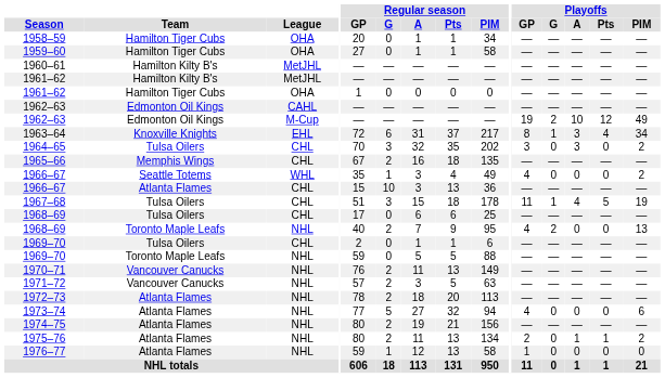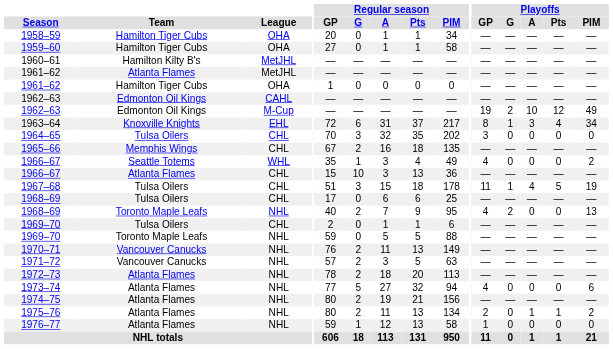 <table border="0" cellpadding="1" cellspacing="0" style="text-align:center; width:60em">
 <tr bgcolor="#e0e0e0">
 <th colspan="3" bgcolor="#ffffff"></th>
 <th rowspan="100" bgcolor="#ffffff"></th>
 <th colspan="5"><a href='#'>Regular season</a></th>
 <th rowspan="100" bgcolor="#ffffff"></th>
 <th colspan="5"><a href='#'>Playoffs</a></th>
 </tr>
 <tr bgcolor="#e0e0e0">
 <th><a href='#'>Season</a></th>
 <th>Team</th>
 <th>League</th>
 <th>GP</th>
 <th><a href='#'>G</a></th>
 <th><a href='#'>A</a></th>
 <th><a href='#'>Pts</a></th>
 <th><a href='#'>PIM</a></th>
 <th>GP</th>
 <th>G</th>
 <th>A</th>
 <th>Pts</th>
 <th>PIM</th>
 </tr>
 <tr>
 <td><a href='#'>1958–59</a></td>
 <td><a href='#'>Hamilton Tiger Cubs</a></td>
 <td><a href='#'>OHA</a></td>
 <td>20</td>
 <td>0</td>
 <td>1</td>
 <td>1</td>
 <td>34</td>
 <td>—</td>
 <td>—</td>
 <td>—</td>
 <td>—</td>
 <td>—</td>
 </tr>
 <tr bgcolor="#f0f0f0">
 <td><a href='#'>1959–60</a></td>
 <td>Hamilton Tiger Cubs</td>
 <td>OHA</td>
 <td>27</td>
 <td>0</td>
 <td>1</td>
 <td>1</td>
 <td>58</td>
 <td>—</td>
 <td>—</td>
 <td>—</td>
 <td>—</td>
 <td>—</td>
 </tr>
 <tr>
 <td>1960–61</td>
 <td>Hamilton Kilty B's</td>
 <td><a href='#'>MetJHL</a></td>
 <td>—</td>
 <td>—</td>
 <td>—</td>
 <td>—</td>
 <td>—</td>
 <td>—</td>
 <td>—</td>
 <td>—</td>
 <td>—</td>
 <td>—</td>
 </tr>
 <tr bgcolor="#f0f0f0">
 <td>1961–62</td>
-<td>Hamilton Kilty B's</td>
+<td><a href='#'>Atlanta Flames</a></td>
 <td>MetJHL</td>
 <td>—</td>
 <td>—</td>
 <td>—</td>
 <td>—</td>
 <td>—</td>
 <td>—</td>
 <td>—</td>
 <td>—</td>
 <td>—</td>
 <td>—</td>
 </tr>
 <tr>
 <td><a href='#'>1961–62</a></td>
 <td>Hamilton Tiger Cubs</td>
 <td>OHA</td>
 <td>1</td>
 <td>0</td>
 <td>0</td>
 <td>0</td>
 <td>0</td>
 <td>—</td>
 <td>—</td>
 <td>—</td>
 <td>—</td>
 <td>—</td>
 </tr>
 <tr bgcolor="#f0f0f0">
 <td>1962–63</td>
 <td><a href='#'>Edmonton Oil Kings</a></td>
 <td><a href='#'>CAHL</a></td>
 <td>—</td>
 <td>—</td>
 <td>—</td>
 <td>—</td>
 <td>—</td>
 <td>—</td>
 <td>—</td>
 <td>—</td>
 <td>—</td>
 <td>—</td>
 </tr>
 <tr>
 <td><a href='#'>1962–63</a></td>
 <td>Edmonton Oil Kings</td>
 <td><a href='#'>M-Cup</a></td>
 <td>—</td>
 <td>—</td>
 <td>—</td>
 <td>—</td>
 <td>—</td>
 <td>19</td>
 <td>2</td>
 <td>10</td>
 <td>12</td>
 <td>49</td>
 </tr>
 <tr bgcolor="#f0f0f0">
 <td>1963–64</td>
 <td><a href='#'>Knoxville Knights</a></td>
 <td><a href='#'>EHL</a></td>
 <td>72</td>
 <td>6</td>
 <td>31</td>
 <td>37</td>
 <td>217</td>
 <td>8</td>
 <td>1</td>
 <td>3</td>
 <td>4</td>
 <td>34</td>
 </tr>
 <tr>
 <td><a href='#'>1964–65</a></td>
 <td><a href='#'>Tulsa Oilers</a></td>
 <td><a href='#'>CHL</a></td>
 <td>70</td>
 <td>3</td>
 <td>32</td>
 <td>35</td>
 <td>202</td>
 <td>3</td>
 <td>0</td>
-<td>3</td>
 <td>0</td>
-<td>2</td>
+<td>0</td>
+<td>0</td>
 </tr>
 <tr bgcolor="#f0f0f0">
 <td><a href='#'>1965–66</a></td>
 <td><a href='#'>Memphis Wings</a></td>
 <td>CHL</td>
 <td>67</td>
 <td>2</td>
 <td>16</td>
 <td>18</td>
 <td>135</td>
 <td>—</td>
 <td>—</td>
 <td>—</td>
 <td>—</td>
 <td>—</td>
 </tr>
 <tr>
 <td><a href='#'>1966–67</a></td>
 <td><a href='#'>Seattle Totems</a></td>
 <td><a href='#'>WHL</a></td>
 <td>35</td>
 <td>1</td>
 <td>3</td>
 <td>4</td>
 <td>49</td>
 <td>4</td>
 <td>0</td>
 <td>0</td>
 <td>0</td>
 <td>2</td>
 </tr>
 <tr bgcolor="#f0f0f0">
 <td><a href='#'>1966–67</a></td>
 <td><a href='#'>Atlanta Flames</a></td>
 <td>CHL</td>
 <td>15</td>
 <td>10</td>
 <td>3</td>
 <td>13</td>
 <td>36</td>
 <td>—</td>
 <td>—</td>
 <td>—</td>
 <td>—</td>
 <td>—</td>
 </tr>
 <tr>
 <td><a href='#'>1967–68</a></td>
 <td>Tulsa Oilers</td>
 <td>CHL</td>
 <td>51</td>
 <td>3</td>
 <td>15</td>
 <td>18</td>
 <td>178</td>
 <td>11</td>
 <td>1</td>
 <td>4</td>
 <td>5</td>
 <td>19</td>
 </tr>
 <tr bgcolor="#f0f0f0">
 <td><a href='#'>1968–69</a></td>
 <td>Tulsa Oilers</td>
 <td>CHL</td>
 <td>17</td>
 <td>0</td>
 <td>6</td>
 <td>6</td>
 <td>25</td>
 <td>—</td>
 <td>—</td>
 <td>—</td>
 <td>—</td>
 <td>—</td>
 </tr>
 <tr>
 <td><a href='#'>1968–69</a></td>
 <td><a href='#'>Toronto Maple Leafs</a></td>
 <td><a href='#'>NHL</a></td>
 <td>40</td>
 <td>2</td>
 <td>7</td>
 <td>9</td>
 <td>95</td>
 <td>4</td>
 <td>2</td>
 <td>0</td>
 <td>0</td>
 <td>13</td>
 </tr>
 <tr bgcolor="#f0f0f0">
 <td><a href='#'>1969–70</a></td>
 <td>Tulsa Oilers</td>
 <td>CHL</td>
 <td>2</td>
 <td>0</td>
 <td>1</td>
 <td>1</td>
 <td>6</td>
 <td>—</td>
 <td>—</td>
 <td>—</td>
 <td>—</td>
 <td>—</td>
 </tr>
 <tr>
 <td><a href='#'>1969–70</a></td>
 <td>Toronto Maple Leafs</td>
 <td>NHL</td>
 <td>59</td>
 <td>0</td>
 <td>5</td>
 <td>5</td>
 <td>88</td>
 <td>—</td>
 <td>—</td>
 <td>—</td>
 <td>—</td>
 <td>—</td>
 </tr>
 <tr bgcolor="#f0f0f0">
 <td><a href='#'>1970–71</a></td>
 <td><a href='#'>Vancouver Canucks</a></td>
 <td>NHL</td>
 <td>76</td>
 <td>2</td>
 <td>11</td>
 <td>13</td>
 <td>149</td>
 <td>—</td>
 <td>—</td>
 <td>—</td>
 <td>—</td>
 <td>—</td>
 </tr>
 <tr>
 <td><a href='#'>1971–72</a></td>
 <td>Vancouver Canucks</td>
 <td>NHL</td>
 <td>57</td>
 <td>2</td>
 <td>3</td>
 <td>5</td>
 <td>63</td>
 <td>—</td>
 <td>—</td>
 <td>—</td>
 <td>—</td>
 <td>—</td>
 </tr>
 <tr bgcolor="#f0f0f0">
 <td><a href='#'>1972–73</a></td>
 <td><a href='#'>Atlanta Flames</a></td>
 <td>NHL</td>
 <td>78</td>
 <td>2</td>
 <td>18</td>
 <td>20</td>
 <td>113</td>
 <td>—</td>
 <td>—</td>
 <td>—</td>
 <td>—</td>
 <td>—</td>
 </tr>
 <tr>
 <td><a href='#'>1973–74</a></td>
 <td>Atlanta Flames</td>
 <td>NHL</td>
 <td>77</td>
 <td>5</td>
 <td>27</td>
 <td>32</td>
 <td>94</td>
 <td>4</td>
 <td>0</td>
 <td>0</td>
 <td>0</td>
 <td>6</td>
 </tr>
 <tr bgcolor="#f0f0f0">
 <td><a href='#'>1974–75</a></td>
 <td>Atlanta Flames</td>
 <td>NHL</td>
 <td>80</td>
 <td>2</td>
 <td>19</td>
 <td>21</td>
 <td>156</td>
 <td>—</td>
 <td>—</td>
 <td>—</td>
 <td>—</td>
 <td>—</td>
 </tr>
 <tr>
 <td><a href='#'>1975–76</a></td>
 <td>Atlanta Flames</td>
 <td>NHL</td>
 <td>80</td>
 <td>2</td>
 <td>11</td>
 <td>13</td>
 <td>134</td>
 <td>2</td>
 <td>0</td>
 <td>1</td>
 <td>1</td>
 <td>2</td>
 </tr>
 <tr bgcolor="#f0f0f0">
 <td><a href='#'>1976–77</a></td>
 <td>Atlanta Flames</td>
 <td>NHL</td>
 <td>59</td>
 <td>1</td>
 <td>12</td>
 <td>13</td>
 <td>58</td>
 <td>1</td>
 <td>0</td>
 <td>0</td>
 <td>0</td>
 <td>0</td>
 </tr>
 <tr bgcolor="#e0e0e0">
 <th colspan="3">NHL totals</th>
 <th>606</th>
 <th>18</th>
 <th>113</th>
 <th>131</th>
 <th>950</th>
 <th>11</th>
 <th>0</th>
 <th>1</th>
 <th>1</th>
 <th>21</th>
 </tr>
 </table>
